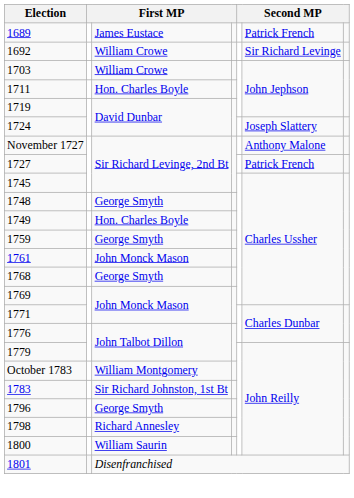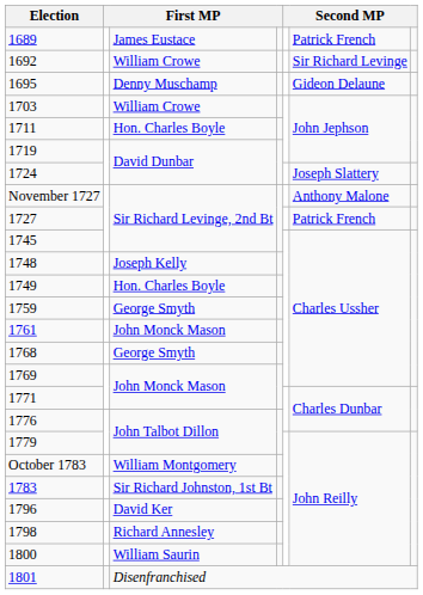 <table class="wikitable">
 <tr>
 <th>Election</th>
 <th colspan=3>First MP</th>
 <th colspan=3>Second MP</th>
 </tr>
 <tr>
 <td><a href='#'>1689</a></td>
 <td style="background-color: white"></td>
 <td><a href='#'>James Eustace</a></td>
 <td></td>
 <td style="background-color: white"></td>
 <td><a href='#'>Patrick French</a></td>
 <td></td>
 </tr>
 <tr>
 <td>1692</td>
 <td style="background-color: white"></td>
 <td><a href='#'>William Crowe</a></td>
 <td></td>
 <td style="background-color: white"></td>
 <td><a href='#'>Sir Richard Levinge</a> </td>
+<td></td>
+</tr>
+<tr>
+<td>1695</td>
+<td style="background-color: white"></td>
+<td><a href='#'>Denny Muschamp</a></td>
+<td></td>
+<td style="background-color: white"></td>
+<td><a href='#'>Gideon Delaune</a></td>
 <td></td>
 </tr>
 <tr>
 <td>1703</td>
 <td style="background-color: white"></td>
 <td><a href='#'>William Crowe</a></td>
 <td></td>
 <td rowspan="3" style="background-color: white"></td>
 <td rowspan="3"><a href='#'>John Jephson</a></td>
 <td rowspan="3"></td>
 </tr>
 <tr>
 <td>1711</td>
 <td style="background-color: white"></td>
 <td><a href='#'>Hon. Charles Boyle</a></td>
 <td></td>
 </tr>
 <tr>
 <td>1719</td>
 <td rowspan="2" style="background-color: white"></td>
 <td rowspan="2"><a href='#'>David Dunbar</a></td>
 <td rowspan="2"></td>
 </tr>
 <tr>
 <td>1724</td>
 <td style="background-color: white"></td>
 <td><a href='#'>Joseph Slattery</a></td>
 <td></td>
 </tr>
 <tr>
 <td>November 1727</td>
 <td rowspan="3" style="background-color: white"></td>
 <td rowspan="3"><a href='#'>Sir Richard Levinge, 2nd Bt</a></td>
 <td rowspan="3"></td>
 <td style="background-color: white"></td>
 <td><a href='#'>Anthony Malone</a></td>
 <td></td>
 </tr>
 <tr>
 <td>1727</td>
 <td style="background-color: white"></td>
 <td><a href='#'>Patrick French</a></td>
 <td></td>
 </tr>
 <tr>
 <td>1745</td>
 <td rowspan="7" style="background-color: white"></td>
 <td rowspan="7"><a href='#'>Charles Ussher</a></td>
 <td rowspan="7"></td>
 </tr>
 <tr>
 <td>1748</td>
 <td style="background-color: white"></td>
-<td><a href='#'>George Smyth</a></td>
+<td><a href='#'>Joseph Kelly</a></td>
 <td></td>
 </tr>
 <tr>
 <td>1749</td>
 <td style="background-color: white"></td>
 <td><a href='#'>Hon. Charles Boyle</a></td>
 <td></td>
 </tr>
 <tr>
 <td>1759</td>
 <td style="background-color: white"></td>
 <td><a href='#'>George Smyth</a></td>
 <td></td>
 </tr>
 <tr>
 <td><a href='#'>1761</a></td>
 <td style="background-color: white"></td>
 <td><a href='#'>John Monck Mason</a></td>
 <td></td>
 </tr>
 <tr>
 <td>1768</td>
 <td style="background-color: white"></td>
 <td><a href='#'>George Smyth</a></td>
 <td></td>
 </tr>
 <tr>
 <td>1769</td>
 <td rowspan="2" style="background-color: white"></td>
 <td rowspan="2"><a href='#'>John Monck Mason</a></td>
 <td rowspan="2"></td>
 </tr>
 <tr>
 <td>1771</td>
 <td rowspan="2" style="background-color: white"></td>
 <td rowspan="2"><a href='#'>Charles Dunbar</a></td>
 <td rowspan="2"></td>
 </tr>
 <tr>
 <td>1776</td>
 <td rowspan="2" style="background-color: white"></td>
 <td rowspan="2"><a href='#'>John Talbot Dillon</a></td>
 <td rowspan="2"></td>
 </tr>
 <tr>
 <td>1779</td>
 <td rowspan="6" style="background-color: white"></td>
 <td rowspan="6"><a href='#'>John Reilly</a></td>
 <td rowspan="6"></td>
 </tr>
 <tr>
 <td>October 1783</td>
 <td style="background-color: white"></td>
 <td><a href='#'>William Montgomery</a></td>
 <td></td>
 </tr>
 <tr>
 <td><a href='#'>1783</a></td>
 <td style="background-color: white"></td>
 <td><a href='#'>Sir Richard Johnston, 1st Bt</a></td>
 <td></td>
 </tr>
 <tr>
 <td>1796</td>
 <td style="background-color: white"></td>
-<td><a href='#'>George Smyth</a></td>
+<td><a href='#'>David Ker</a></td>
 <td></td>
 </tr>
 <tr>
 <td>1798</td>
 <td style="background-color: white"></td>
 <td><a href='#'>Richard Annesley</a></td>
 <td></td>
 </tr>
 <tr>
 <td>1800</td>
 <td style="background-color: white"></td>
 <td><a href='#'>William Saurin</a></td>
 <td></td>
 </tr>
 <tr>
 <td><a href='#'>1801</a></td>
 <td></td>
 <td colspan="5"><em>Disenfranchised</em></td>
 </tr>
 </table>
